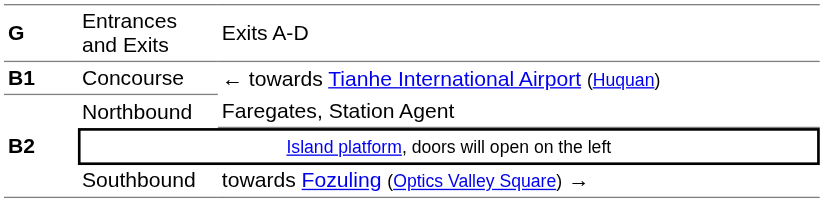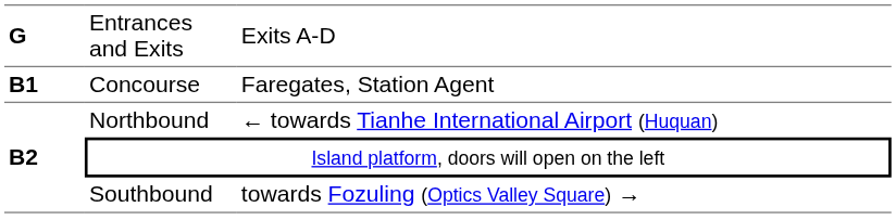 <table table border=0 cellspacing=0 cellpadding=3>
 <tr>
 <td style="border-top:solid 1px gray;border-bottom:solid 1px gray;" width=50><strong>G</strong></td>
 <td style="border-top:solid 1px gray;border-bottom:solid 1px gray;" width=100>Entrances and Exits</td>
 <td style="border-top:solid 1px gray;border-bottom:solid 1px gray;" width=450>Exits A-D</td>
 </tr>
 <tr>
 <td style="border-top:solid 0px gray;border-bottom:solid 1px gray;" width=50><strong>B1</strong></td>
 <td style="border-top:solid 0px gray;border-bottom:solid 1px gray;" width=100>Concourse</td>
-<td>←  towards <a href='#'>Tianhe International Airport</a> <small>(<a href='#'>Huquan</a>)</small></td>
+<td style="border-top:solid 0px gray;border-bottom:solid 1px gray;" width=450>Faregates, Station Agent</td>
 </tr>
 <tr>
 <td style="border-bottom:solid 1px gray;" rowspan=3><strong>B2</strong></td>
 <td>Northbound</td>
-<td style="border-top:solid 0px gray;border-bottom:solid 1px gray;" width=450>Faregates, Station Agent</td>
+<td>←  towards <a href='#'>Tianhe International Airport</a> <small>(<a href='#'>Huquan</a>)</small></td>
 </tr>
 <tr>
 <td style="border-right:solid 2px black;border-left:solid 2px black;border-top:solid 2px black;border-bottom:solid 2px black;text-align:center;" colspan=2><small><a href='#'>Island platform</a>, doors will open on the left</small></td>
 </tr>
 <tr>
 <td style="border-bottom:solid 1px gray;">Southbound</td>
 <td style="border-bottom:solid 1px gray;"> towards <a href='#'>Fozuling</a> <small>(<a href='#'>Optics Valley Square</a>)</small> →</td>
 </tr>
 </table>
